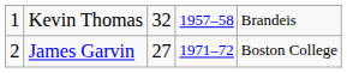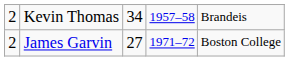 <table class="wikitable">
 <tr>
 </tr>
 <tr>
-<td>1</td>
+<td>2</td>
 <td>Kevin Thomas</td>
-<td>32</td>
+<td>34</td>
 <td style="font-size:80%;"><a href='#'>1957–58</a></td>
 <td style="font-size:80%;">Brandeis</td>
 </tr>
 <tr>
 <td>2</td>
 <td><a href='#'>James Garvin</a></td>
 <td>27</td>
 <td style="font-size:80%;"><a href='#'>1971–72</a></td>
 <td style="font-size:80%;">Boston College</td>
 </tr>
 </table>
